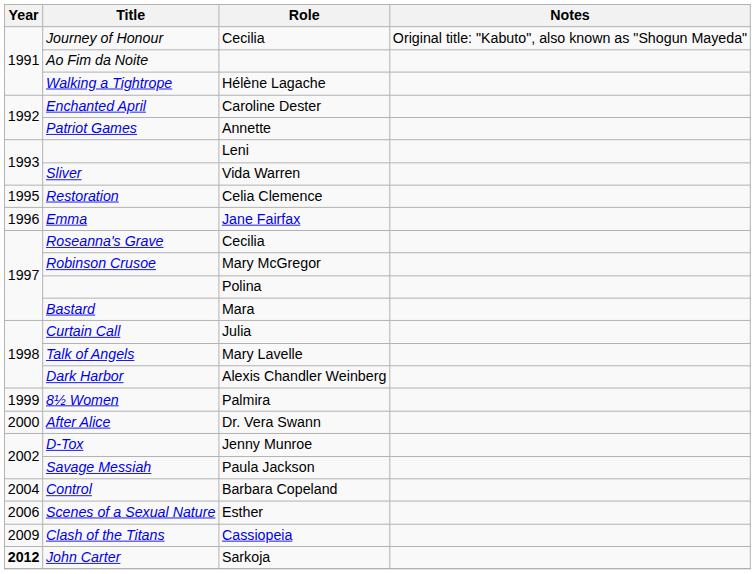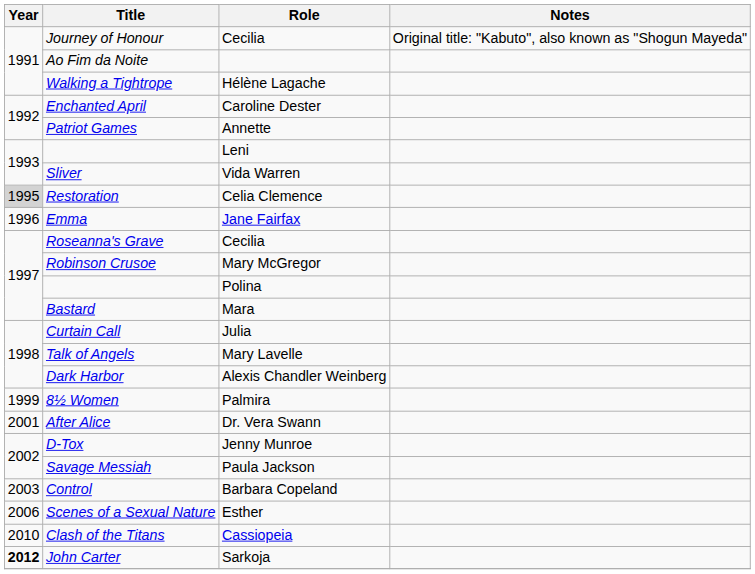 <table class="wikitable sortable">
 <tr>
 <th>Year</th>
 <th>Title</th>
 <th>Role</th>
 <th class="unsortable">Notes</th>
 </tr>
 <tr>
 <td rowspan="3">1991</td>
 <td><em>Journey of Honour</em></td>
 <td>Cecilia</td>
 <td>Original title: "Kabuto", also known as "Shogun Mayeda"</td>
 </tr>
 <tr>
 <td><em>Ao Fim da Noite</em></td>
 <td></td>
 <td></td>
 </tr>
 <tr>
 <td><em><a href='#'>Walking a Tightrope</a></em></td>
 <td>Hélène Lagache</td>
 <td></td>
 </tr>
 <tr>
 <td rowspan="2">1992</td>
 <td><em><a href='#'>Enchanted April</a></em></td>
 <td>Caroline Dester</td>
 <td></td>
 </tr>
 <tr>
 <td><em><a href='#'>Patriot Games</a></em></td>
 <td>Annette</td>
 <td></td>
 </tr>
 <tr>
 <td rowspan="2">1993</td>
 <td><em></em></td>
 <td>Leni</td>
 <td></td>
 </tr>
 <tr>
 <td><em><a href='#'>Sliver</a></em></td>
 <td>Vida Warren</td>
 <td></td>
 </tr>
 <tr>
-<td>1995</td>
+<td style="background: lightgrey;">1995</td>
 <td><em><a href='#'>Restoration</a></em></td>
 <td>Celia Clemence</td>
 <td></td>
 </tr>
 <tr>
 <td>1996</td>
 <td><em><a href='#'>Emma</a></em></td>
 <td><a href='#'>Jane Fairfax</a></td>
 <td></td>
 </tr>
 <tr>
 <td rowspan="4">1997</td>
 <td><em><a href='#'>Roseanna's Grave</a></em></td>
 <td>Cecilia</td>
 <td></td>
 </tr>
 <tr>
 <td><em><a href='#'>Robinson Crusoe</a></em></td>
 <td>Mary McGregor</td>
 <td></td>
 </tr>
 <tr>
 <td><em></em></td>
 <td>Polina</td>
 <td></td>
 </tr>
 <tr>
 <td><em><a href='#'>Bastard</a></em></td>
 <td>Mara</td>
 <td></td>
 </tr>
 <tr>
 <td rowspan="3">1998</td>
 <td><em><a href='#'>Curtain Call</a></em></td>
 <td>Julia</td>
 <td></td>
 </tr>
 <tr>
 <td><em><a href='#'>Talk of Angels</a></em></td>
 <td>Mary Lavelle</td>
 <td></td>
 </tr>
 <tr>
 <td><em><a href='#'>Dark Harbor</a></em></td>
 <td>Alexis Chandler Weinberg</td>
 <td></td>
 </tr>
 <tr>
 <td>1999</td>
 <td><em><a href='#'>8½ Women</a></em></td>
 <td>Palmira</td>
 <td></td>
 </tr>
 <tr>
-<td>2000</td>
+<td>2001</td>
 <td><em><a href='#'>After Alice</a></em></td>
 <td>Dr. Vera Swann</td>
 <td></td>
 </tr>
 <tr>
 <td rowspan="2">2002</td>
 <td><em><a href='#'>D-Tox</a></em></td>
 <td>Jenny Munroe</td>
 <td></td>
 </tr>
 <tr>
 <td><em><a href='#'>Savage Messiah</a></em></td>
 <td>Paula Jackson</td>
 <td></td>
 </tr>
 <tr>
-<td>2004</td>
+<td>2003</td>
 <td><em><a href='#'>Control</a></em></td>
 <td>Barbara Copeland</td>
 <td></td>
 </tr>
 <tr>
 <td>2006</td>
 <td><em><a href='#'>Scenes of a Sexual Nature</a></em></td>
 <td>Esther</td>
 <td></td>
 </tr>
 <tr>
-<td>2009</td>
+<td>2010</td>
 <td><em><a href='#'>Clash of the Titans</a></em></td>
 <td><a href='#'>Cassiopeia</a></td>
 <td></td>
 </tr>
 <tr>
 <td><strong>2012</strong></td>
 <td><em><a href='#'>John Carter</a></em></td>
 <td>Sarkoja</td>
 <td></td>
 </tr>
 <tr>
 </tr>
 </table>
